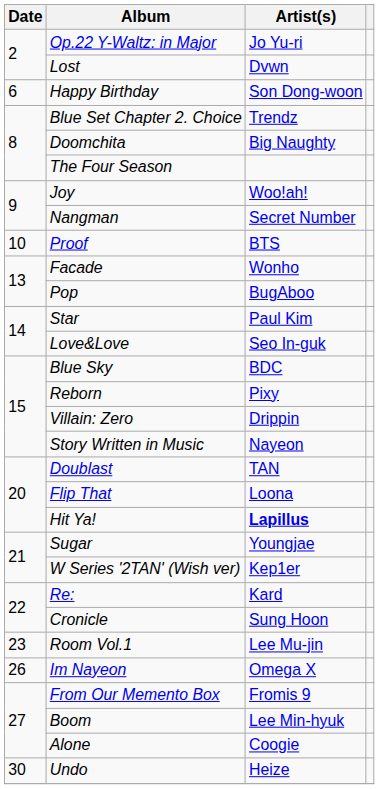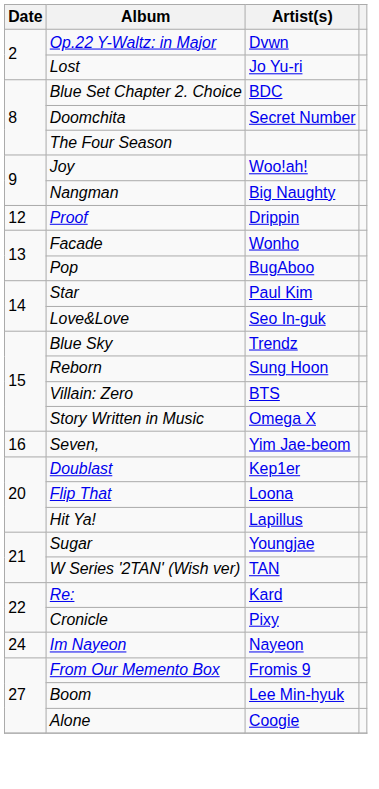 <table class="wikitable">
 <tr>
 <th>Date</th>
 <th>Album</th>
 <th>Artist(s)</th>
 <th></th>
 </tr>
 <tr>
 <td rowspan="2">2</td>
 <td><em><a href='#'>Op.22 Y-Waltz: in Major</a></em></td>
-<td><a href='#'>Jo Yu-ri</a></td>
+<td><a href='#'>Dvwn</a></td>
 <td></td>
 </tr>
 <tr>
 <td><em>Lost</em></td>
-<td><a href='#'>Dvwn</a></td>
-<td></td>
-</tr>
-<tr>
-<td>6</td>
-<td><em>Happy Birthday</em></td>
-<td><a href='#'>Son Dong-woon</a></td>
+<td><a href='#'>Jo Yu-ri</a></td>
 <td></td>
 </tr>
 <tr>
 <td rowspan="3">8</td>
 <td><em>Blue Set Chapter 2. Choice</em></td>
-<td><a href='#'>Trendz</a></td>
+<td><a href='#'>BDC</a></td>
 <td></td>
 </tr>
 <tr>
 <td><em>Doomchita</em></td>
-<td><a href='#'>Big Naughty</a></td>
+<td><a href='#'>Secret Number</a></td>
 <td></td>
 </tr>
 <tr>
 <td><em>The Four Season</em></td>
 <td></td>
 <td></td>
 </tr>
 <tr>
 <td rowspan="2">9</td>
 <td><em>Joy</em></td>
 <td><a href='#'>Woo!ah!</a></td>
 <td></td>
 </tr>
 <tr>
 <td><em>Nangman</em></td>
-<td><a href='#'>Secret Number</a></td>
+<td><a href='#'>Big Naughty</a></td>
 <td></td>
 </tr>
 <tr>
-<td>10</td>
+<td>12</td>
 <td><em><a href='#'>Proof</a></em></td>
-<td><a href='#'>BTS</a></td>
+<td><a href='#'>Drippin</a></td>
 <td></td>
 </tr>
 <tr>
 <td rowspan="2">13</td>
 <td><em>Facade</em></td>
 <td><a href='#'>Wonho</a></td>
 <td></td>
 </tr>
 <tr>
 <td><em>Pop</em></td>
 <td><a href='#'>BugAboo</a></td>
 <td></td>
 </tr>
 <tr>
 <td rowspan="2">14</td>
 <td><em>Star</em></td>
 <td><a href='#'>Paul Kim</a></td>
 <td></td>
 </tr>
 <tr>
 <td><em>Love&Love</em></td>
 <td><a href='#'>Seo In-guk</a></td>
 <td></td>
 </tr>
 <tr>
 <td rowspan="4">15</td>
 <td><em>Blue Sky</em></td>
-<td><a href='#'>BDC</a></td>
+<td><a href='#'>Trendz</a></td>
 <td></td>
 </tr>
 <tr>
 <td><em>Reborn</em></td>
-<td><a href='#'>Pixy</a></td>
+<td><a href='#'>Sung Hoon</a></td>
 <td></td>
 </tr>
 <tr>
 <td><em>Villain: Zero</em></td>
-<td><a href='#'>Drippin</a></td>
+<td><a href='#'>BTS</a></td>
 <td></td>
 </tr>
 <tr>
 <td><em>Story Written in Music</em></td>
-<td><a href='#'>Nayeon</a></td>
+<td><a href='#'>Omega X</a></td>
+<td></td>
+</tr>
+<tr>
+<td>16</td>
+<td><em>Seven,</em></td>
+<td><a href='#'>Yim Jae-beom</a></td>
 <td></td>
 </tr>
 <tr>
 <td rowspan="3">20</td>
 <td><em><a href='#'>Doublast</a></em></td>
-<td><a href='#'>TAN</a></td>
+<td><a href='#'>Kep1er</a></td>
 <td></td>
 </tr>
 <tr>
 <td><em><a href='#'>Flip That</a></em></td>
 <td><a href='#'>Loona</a></td>
 <td></td>
 </tr>
 <tr>
 <td><em>Hit Ya!</em></td>
-<td><strong><a href='#'>Lapillus</a></strong></td>
+<td><a href='#'>Lapillus</a></td>
 <td></td>
 </tr>
 <tr>
 <td rowspan="2">21</td>
 <td><em>Sugar</em></td>
 <td><a href='#'>Youngjae</a></td>
 <td></td>
 </tr>
 <tr>
 <td><em>W Series '2TAN' (Wish ver)</em></td>
-<td><a href='#'>Kep1er</a></td>
+<td><a href='#'>TAN</a></td>
 <td></td>
 </tr>
 <tr>
 <td rowspan="2">22</td>
 <td><em><a href='#'>Re:</a></em></td>
 <td><a href='#'>Kard</a></td>
 <td></td>
 </tr>
 <tr>
 <td><em>Cronicle</em></td>
-<td><a href='#'>Sung Hoon</a></td>
+<td><a href='#'>Pixy</a></td>
 <td></td>
 </tr>
 <tr>
-<td>23</td>
-<td><em>Room Vol.1</em></td>
-<td><a href='#'>Lee Mu-jin</a></td>
-<td></td>
-</tr>
-<tr>
-<td>26</td>
+<td>24</td>
 <td><em><a href='#'>Im Nayeon</a></em></td>
-<td><a href='#'>Omega X</a></td>
+<td><a href='#'>Nayeon</a></td>
 <td></td>
 </tr>
 <tr>
 <td rowspan="3">27</td>
 <td><em><a href='#'>From Our Memento Box</a></em></td>
 <td><a href='#'>Fromis 9</a></td>
 <td></td>
 </tr>
 <tr>
 <td><em>Boom</em></td>
 <td><a href='#'>Lee Min-hyuk</a></td>
 <td></td>
 </tr>
 <tr>
 <td><em>Alone</em></td>
 <td><a href='#'>Coogie</a></td>
 <td></td>
 </tr>
 <tr>
-<td>30</td>
-<td><em>Undo</em></td>
-<td><a href='#'>Heize</a></td>
-<td></td>
-</tr>
-<tr>
 </tr>
 </table>
